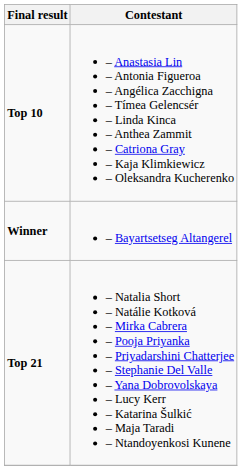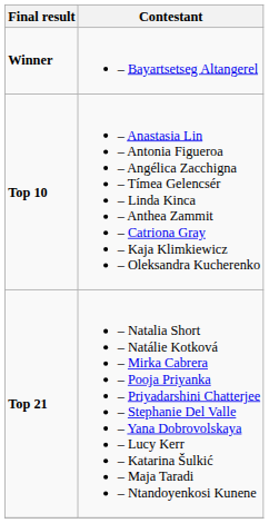 <table class="wikitable sortable" style="font-size:95%;">
 <tr>
 <th>Final result</th>
 <th>Contestant</th>
 </tr>
 <tr>
+<td><strong>Winner</strong></td>
+<td><br><ul><li><strong></strong> – <a href='#'>Bayartsetseg Altangerel</a></li></ul></td>
+</tr>
+<tr>
 <td><strong>Top 10</strong></td>
 <td><br><ul><li> – <a href='#'>Anastasia Lin</a></li><li> – Antonia Figueroa</li><li> – Angélica Zacchigna</li><li> – Tímea Gelencsér</li><li> – Linda Kinca</li><li> – Anthea Zammit</li><li> – <a href='#'>Catriona Gray</a></li><li> – Kaja Klimkiewicz</li><li> – Oleksandra Kucherenko</li></ul></td>
-</tr>
-<tr>
-<td><strong>Winner</strong></td>
-<td><br><ul><li><strong></strong> – <a href='#'>Bayartsetseg Altangerel</a></li></ul></td>
 </tr>
 <tr>
 <td><strong>Top 21</strong></td>
 <td><br><ul><li> – Natalia Short</li><li> – Natálie Kotková</li><li> – <a href='#'>Mirka Cabrera</a></li><li> – <a href='#'>Pooja Priyanka</a></li><li> – <a href='#'>Priyadarshini Chatterjee</a></li><li> – <a href='#'>Stephanie Del Valle</a></li><li> – <a href='#'>Yana Dobrovolskaya</a></li><li> – Lucy Kerr</li><li> – Katarina Šulkić</li><li> – Maja Taradi</li><li> – Ntandoyenkosi Kunene</li></ul></td>
 </tr>
 <tr>
 </tr>
 </table>
